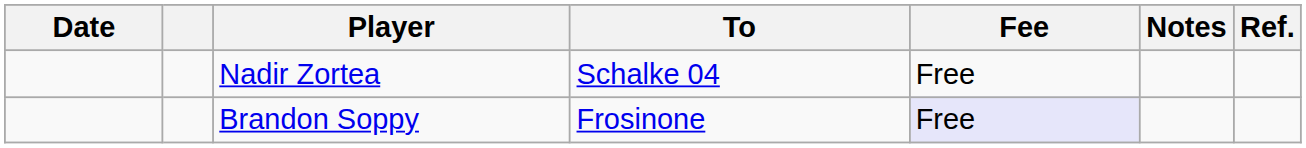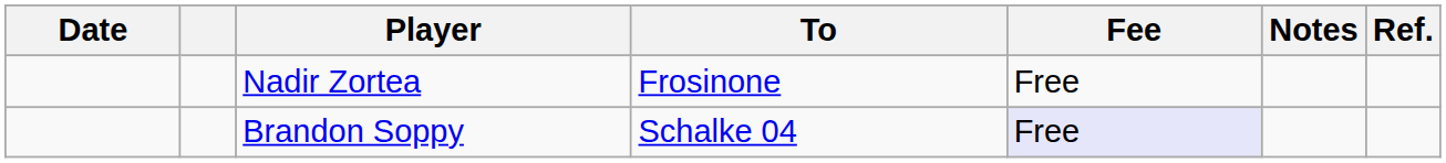 <table class="wikitable sortable">
 <tr>
 <th style="width:80px;">Date</th>
 <th style="width:20px;"></th>
 <th style="width:190px;">Player</th>
 <th style="width:180px;">To</th>
 <th style="width:120px;" class="unsortable">Fee</th>
 <th>Notes</th>
 <th style="width:20px;" class="unsortable">Ref.</th>
 </tr>
 <tr>
 <td></td>
 <td></td>
 <td> <a href='#'>Nadir Zortea</a></td>
-<td> <a href='#'>Schalke 04</a></td>
+<td> <a href='#'>Frosinone</a></td>
 <td>Free</td>
 <td></td>
 <td></td>
 </tr>
 <tr>
 <td></td>
 <td></td>
 <td> <a href='#'>Brandon Soppy</a></td>
-<td> <a href='#'>Frosinone</a></td>
+<td> <a href='#'>Schalke 04</a></td>
 <td style="background: lavender;">Free</td>
 <td></td>
 <td></td>
 </tr>
 </table>
